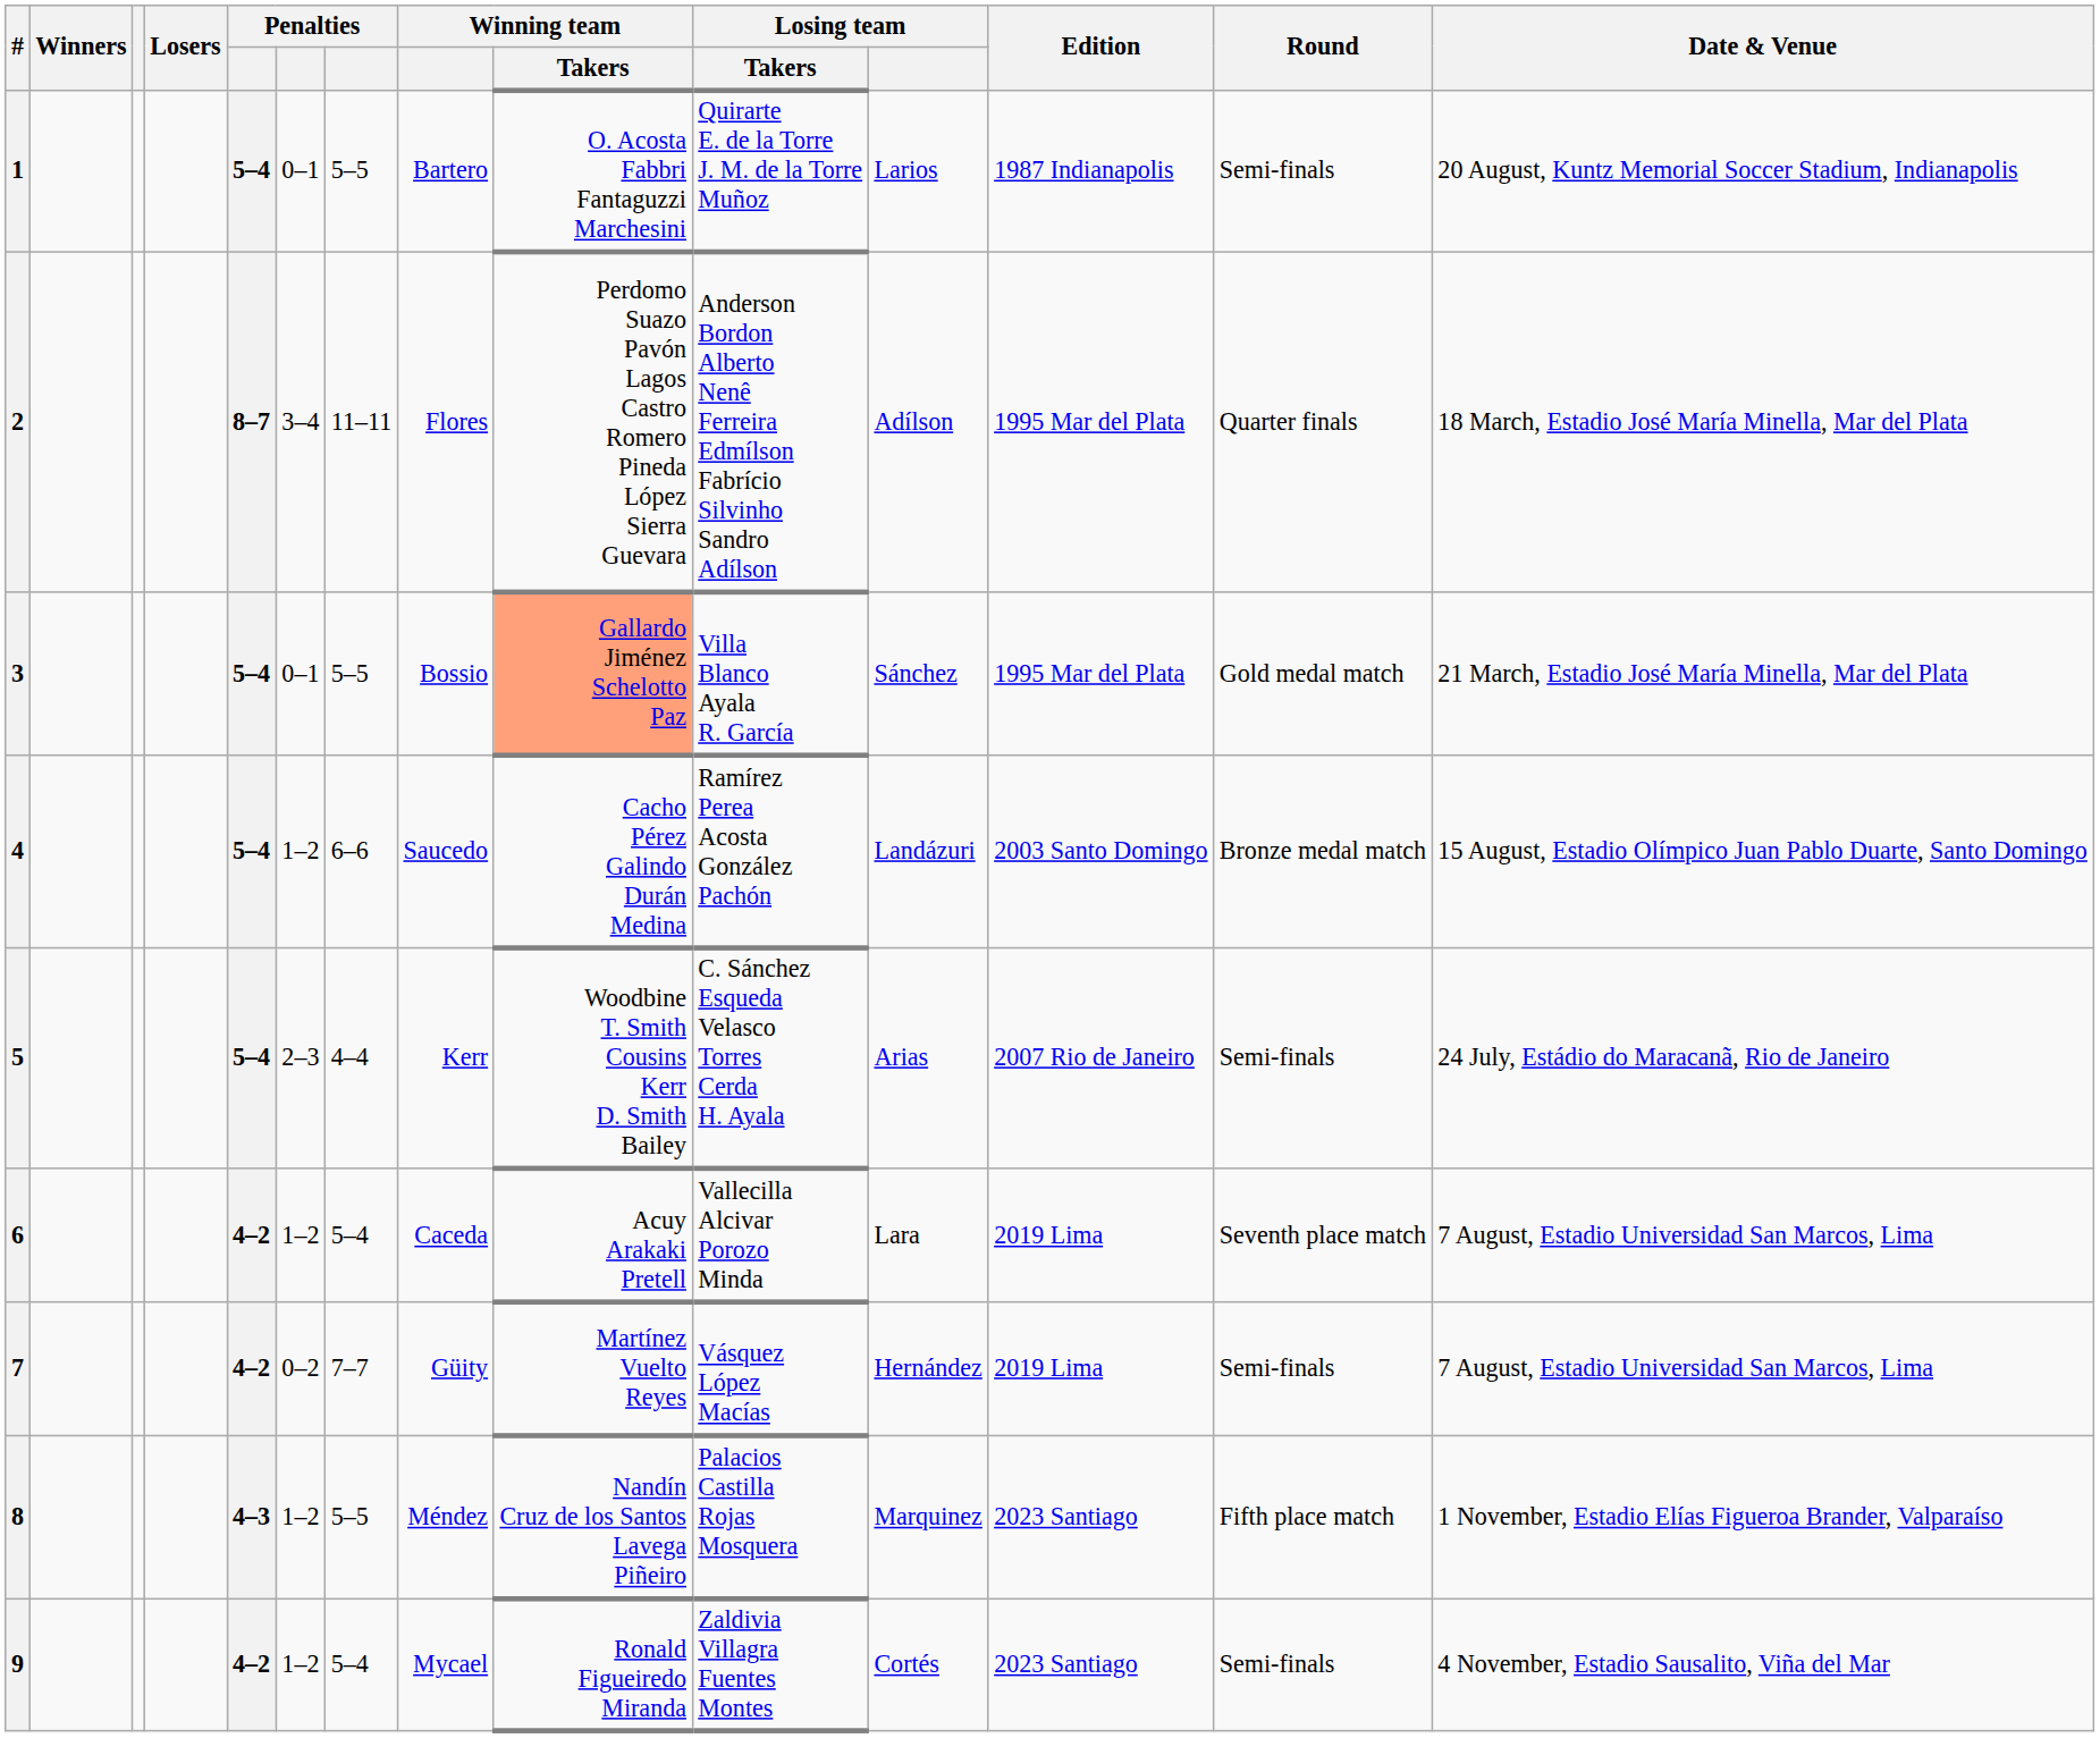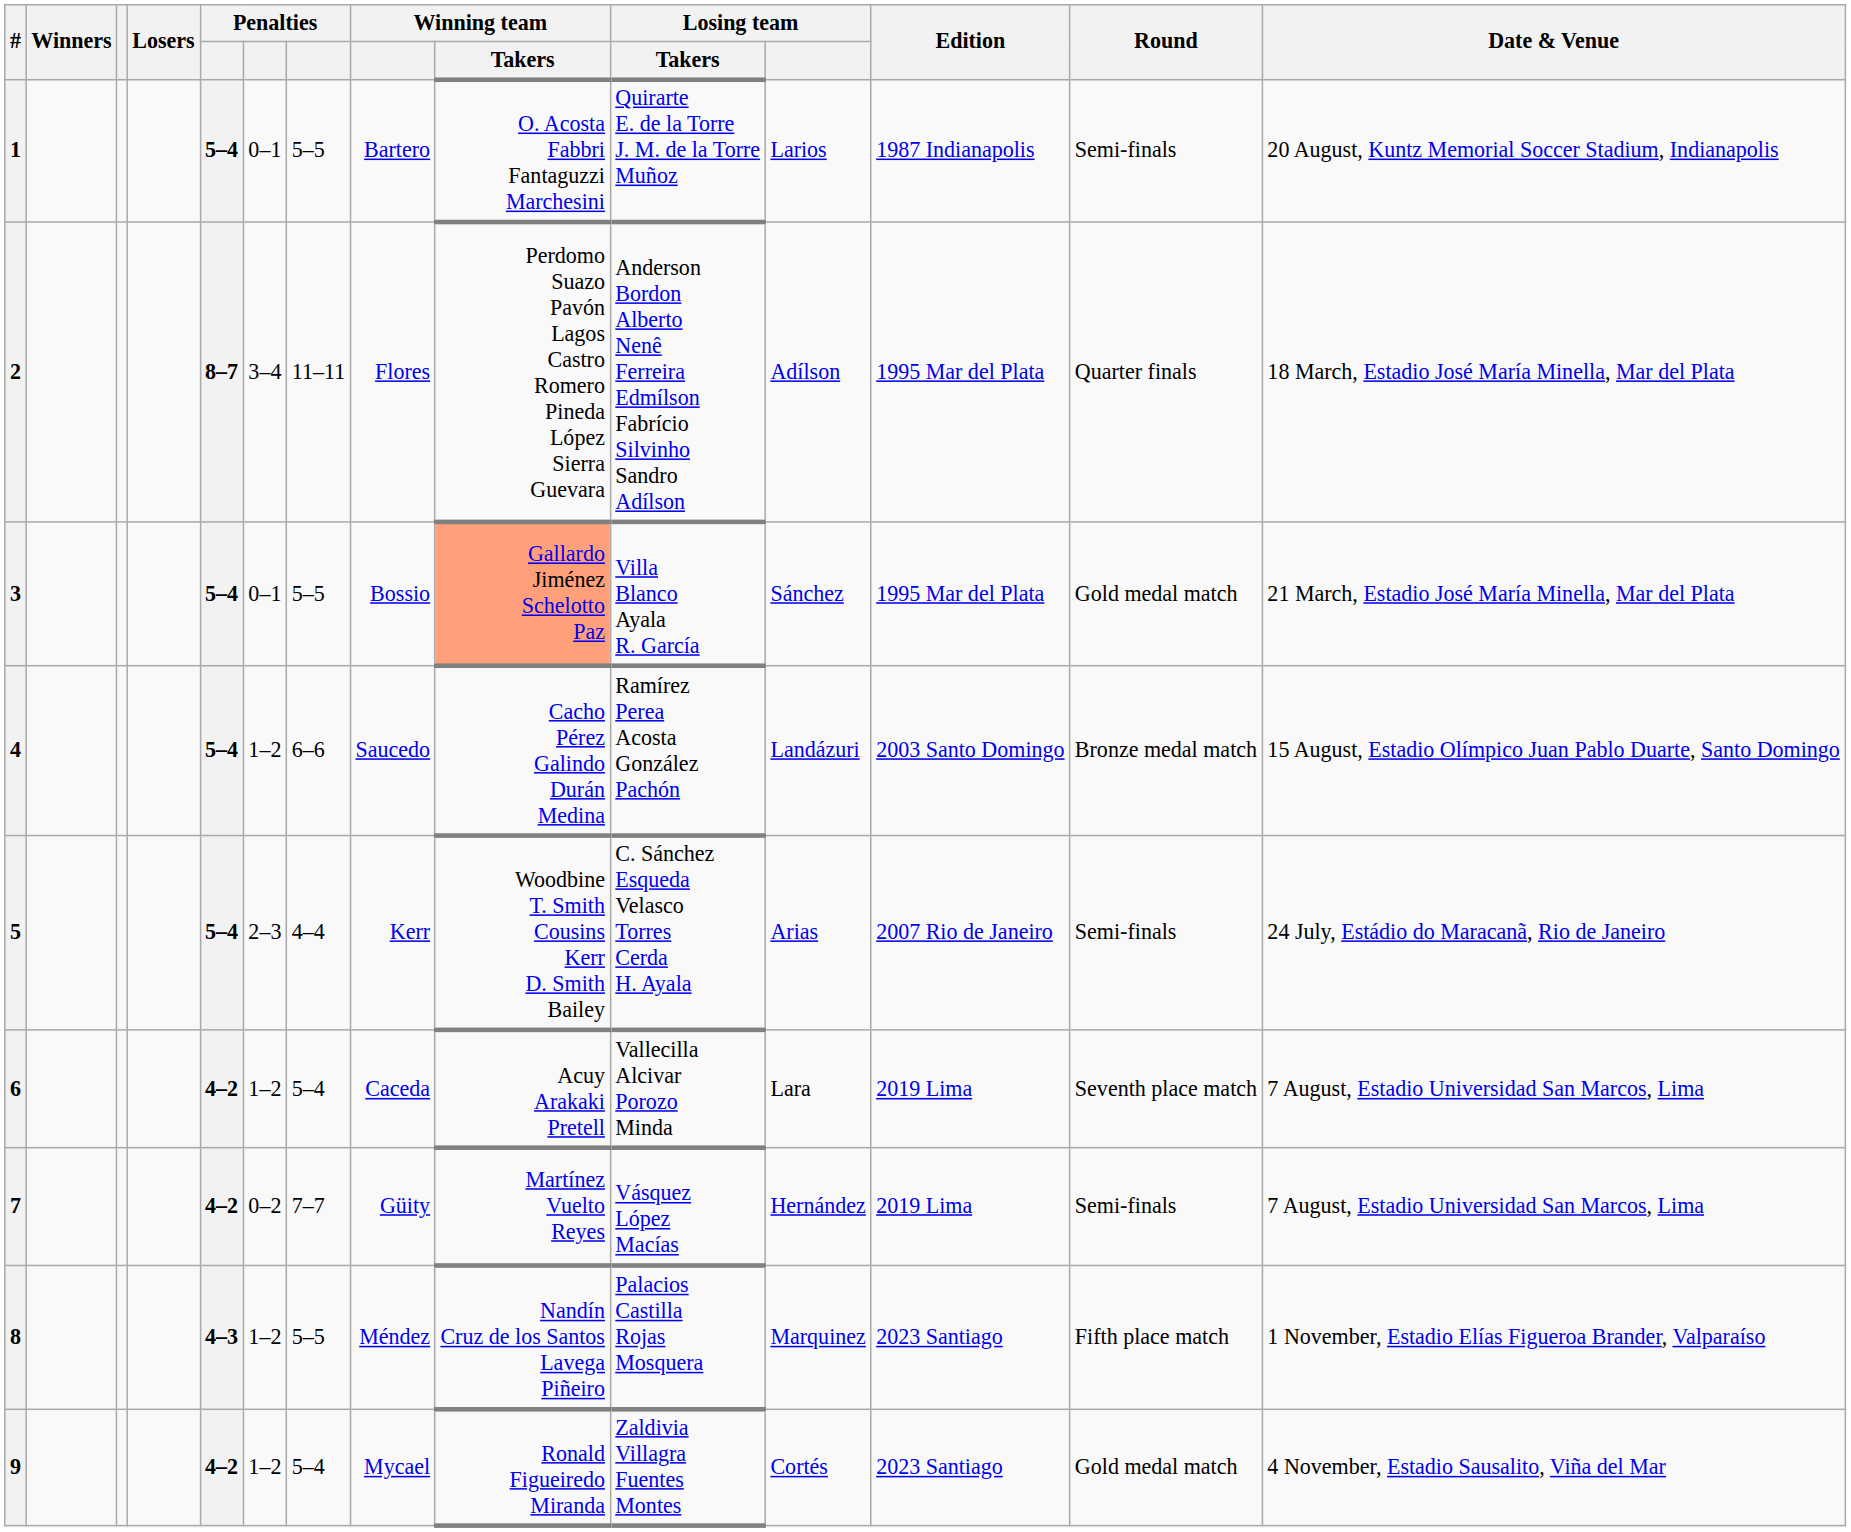 <table class="wikitable sortable" style="font-size:90%">
 <tr>
 <th rowspan=2>#</th>
 <th rowspan=2>Winners</th>
 <th rowspan=2 class=unsortable></th>
 <th rowspan=2>Losers</th>
 <th colspan=3>Penalties</th>
 <th colspan=2>Winning team</th>
 <th colspan=2>Losing team</th>
 <th rowspan=2>Edition</th>
 <th rowspan=2>Round</th>
 <th rowspan=2 class=unsortable>Date & Venue</th>
 </tr>
 <tr>
 <th></th>
 <th></th>
 <th></th>
 <th></th>
 <th class=unsortable style="border-bottom:3px solid gray">Takers</th>
 <th class=unsortable style="border-bottom:3px solid gray">Takers</th>
 <th></th>
 </tr>
 <tr>
 <th>1</th>
 <td></td>
 <td></td>
 <td></td>
 <th>5–4</th>
 <td>0–1</td>
 <td>5–5</td>
 <td align=right><a href='#'>Bartero</a></td>
 <td style="text-align:right; border-bottom:3px solid gray"><br><a href='#'>O. Acosta</a>  <br> <a href='#'>Fabbri</a>  <br> Fantaguzzi  <br> <a href='#'>Marchesini</a> </td>
 <td style="border-bottom:3px solid gray; vertical-align:top"> <a href='#'>Quirarte</a> <br>  <a href='#'>E. de la Torre</a> <br>  <a href='#'>J. M. de la Torre</a> <br>  <a href='#'>Muñoz</a> <br> </td>
 <td><a href='#'>Larios</a></td>
 <td><a href='#'>1987 Indianapolis</a></td>
 <td>Semi-finals</td>
 <td>20 August, <a href='#'>Kuntz Memorial Soccer Stadium</a>, <a href='#'>Indianapolis</a></td>
 </tr>
 <tr>
 <th>2</th>
 <td></td>
 <td></td>
 <td></td>
 <th>8–7</th>
 <td>3–4</td>
 <td>11–11</td>
 <td align=right><a href='#'>Flores</a></td>
 <td style="text-align:right; border-bottom:3px solid gray">Perdomo  <br> Suazo  <br> Pavón  <br> Lagos  <br> Castro  <br> Romero  <br>  Pineda  <br> López  <br> Sierra  <br> Guevara  <br> </td>
 <td style="border-bottom:3px solid gray; vertical-align:top"> <br>  Anderson <br>  <a href='#'>Bordon</a> <br>  <a href='#'>Alberto</a> <br>  <a href='#'>Nenê</a> <br>  <a href='#'>Ferreira</a> <br>  <a href='#'>Edmílson</a> <br>  Fabrício <br>  <a href='#'>Silvinho</a> <br>  Sandro <br>  <a href='#'>Adílson</a></td>
 <td><a href='#'>Adílson</a></td>
 <td><a href='#'>1995 Mar del Plata</a></td>
 <td>Quarter finals</td>
 <td>18 March, <a href='#'>Estadio José María Minella</a>, <a href='#'>Mar del Plata</a></td>
 </tr>
 <tr>
 <th>3</th>
 <td></td>
 <td></td>
 <td></td>
 <th>5–4</th>
 <td>0–1</td>
 <td>5–5</td>
 <td align=right><a href='#'>Bossio</a></td>
 <td style="background: lightsalmon; text-align:right; border-bottom:3px solid gray"><a href='#'>Gallardo</a>  <br> Jiménez  <br> <a href='#'>Schelotto</a>  <br>  <a href='#'>Paz</a>  <br> </td>
 <td style="border-bottom:3px solid gray; vertical-align:top"> <br>  <a href='#'>Villa</a> <br>  <a href='#'>Blanco</a> <br>  Ayala <br>  <a href='#'>R. García</a></td>
 <td><a href='#'>Sánchez</a></td>
 <td><a href='#'>1995 Mar del Plata</a></td>
 <td>Gold medal match</td>
 <td>21 March, <a href='#'>Estadio José María Minella</a>, <a href='#'>Mar del Plata</a></td>
 </tr>
 <tr>
 <th>4</th>
 <td></td>
 <td></td>
 <td></td>
 <th>5–4</th>
 <td>1–2</td>
 <td>6–6</td>
 <td align=right><a href='#'>Saucedo</a></td>
 <td style="text-align:right; border-bottom:3px solid gray"> <br> <a href='#'>Cacho</a>  <br> <a href='#'>Pérez</a>  <br> <a href='#'>Galindo</a>  <br> <a href='#'>Durán</a>  <br> <a href='#'>Medina</a> </td>
 <td style="border-bottom:3px solid gray; vertical-align:top"> Ramírez <br>  <a href='#'>Perea</a> <br>  Acosta  <br>  González <br>  <a href='#'>Pachón</a> <br> </td>
 <td><a href='#'>Landázuri</a></td>
 <td><a href='#'>2003 Santo Domingo</a></td>
 <td>Bronze medal match</td>
 <td>15 August, <a href='#'>Estadio Olímpico Juan Pablo Duarte</a>, <a href='#'>Santo Domingo</a></td>
 </tr>
 <tr>
 <th>5</th>
 <td></td>
 <td></td>
 <td></td>
 <th>5–4</th>
 <td>2–3</td>
 <td>4–4</td>
 <td align=right><a href='#'>Kerr</a></td>
 <td style="text-align:right; border-bottom:3px solid gray"> <br> Woodbine  <br> <a href='#'>T. Smith</a>  <br> <a href='#'>Cousins</a>  <br> <a href='#'>Kerr</a>  <br> <a href='#'>D. Smith</a>  <br> Bailey </td>
 <td style="border-bottom:3px solid gray; vertical-align:top"> C. Sánchez <br>  <a href='#'>Esqueda</a> <br>  Velasco <br>  <a href='#'>Torres</a> <br>  <a href='#'>Cerda</a> <br>  <a href='#'>H. Ayala</a> <br> </td>
 <td><a href='#'>Arias</a></td>
 <td><a href='#'>2007 Rio de Janeiro</a></td>
 <td>Semi-finals</td>
 <td>24 July, <a href='#'>Estádio do Maracanã</a>, <a href='#'>Rio de Janeiro</a></td>
 </tr>
 <tr>
 <th>6</th>
 <td></td>
 <td></td>
 <td></td>
 <th>4–2</th>
 <td>1–2</td>
 <td>5–4</td>
 <td align=right><a href='#'>Caceda</a></td>
 <td style="text-align:right; border-bottom:3px solid gray">  <br> Acuy  <br> <a href='#'>Arakaki</a>  <br>  <a href='#'>Pretell</a>  <br> </td>
 <td style="border-bottom:3px solid gray; vertical-align:top"> Vallecilla <br>  Alcivar <br>  <a href='#'>Porozo</a> <br>  Minda</td>
 <td>Lara</td>
 <td><a href='#'>2019 Lima</a></td>
 <td>Seventh place match</td>
 <td>7 August, <a href='#'>Estadio Universidad San Marcos</a>, <a href='#'>Lima</a></td>
 </tr>
 <tr>
 <th>7</th>
 <td></td>
 <td></td>
 <td></td>
 <th>4–2</th>
 <td>0–2</td>
 <td>7–7</td>
 <td align=right><a href='#'>Güity</a></td>
 <td style="text-align:right; border-bottom:3px solid gray"><a href='#'>Martínez</a>  <br> <a href='#'>Vuelto</a>  <br> <a href='#'>Reyes</a>  <br>  </td>
 <td style="border-bottom:3px solid gray; vertical-align:top"><br>  <a href='#'>Vásquez</a> <br>  <a href='#'>López</a> <br>  <a href='#'>Macías</a></td>
 <td><a href='#'>Hernández</a></td>
 <td><a href='#'>2019 Lima</a></td>
 <td>Semi-finals</td>
 <td>7 August, <a href='#'>Estadio Universidad San Marcos</a>, <a href='#'>Lima</a></td>
 </tr>
 <tr>
 <th>8</th>
 <td></td>
 <td></td>
 <td></td>
 <th>4–3</th>
 <td>1–2</td>
 <td>5–5</td>
 <td align=right><a href='#'>Méndez</a></td>
 <td style="text-align:right; border-bottom:3px solid gray">  <br> <a href='#'>Nandín</a>  <br> <a href='#'>Cruz de los Santos</a>  <br> <a href='#'>Lavega</a>  <br> <a href='#'>Piñeiro</a> </td>
 <td style="border-bottom:3px solid gray; vertical-align:top"> <a href='#'>Palacios</a> <br>  <a href='#'>Castilla</a> <br>  <a href='#'>Rojas</a> <br>  <a href='#'>Mosquera</a> <br>  </td>
 <td><a href='#'>Marquinez</a></td>
 <td><a href='#'>2023 Santiago</a></td>
 <td>Fifth place match</td>
 <td>1 November, <a href='#'>Estadio Elías Figueroa Brander</a>, <a href='#'>Valparaíso</a></td>
 </tr>
 <tr>
 <th>9</th>
 <td></td>
 <td></td>
 <td></td>
 <th>4–2</th>
 <td>1–2</td>
 <td>5–4</td>
 <td align=right><a href='#'>Mycael</a></td>
 <td style="text-align:right; border-bottom:3px solid gray">  <br> <a href='#'>Ronald</a>  <br> <a href='#'>Figueiredo</a>  <br> <a href='#'>Miranda</a>  <br> </td>
 <td style="border-bottom:3px solid gray; vertical-align:top"> <a href='#'>Zaldivia</a> <br>  <a href='#'>Villagra</a> <br>  <a href='#'>Fuentes</a> <br>  <a href='#'>Montes</a></td>
 <td><a href='#'>Cortés</a></td>
 <td><a href='#'>2023 Santiago</a></td>
-<td>Semi-finals</td>
+<td>Gold medal match</td>
 <td>4 November, <a href='#'>Estadio Sausalito</a>, <a href='#'>Viña del Mar</a></td>
 </tr>
 </table>
